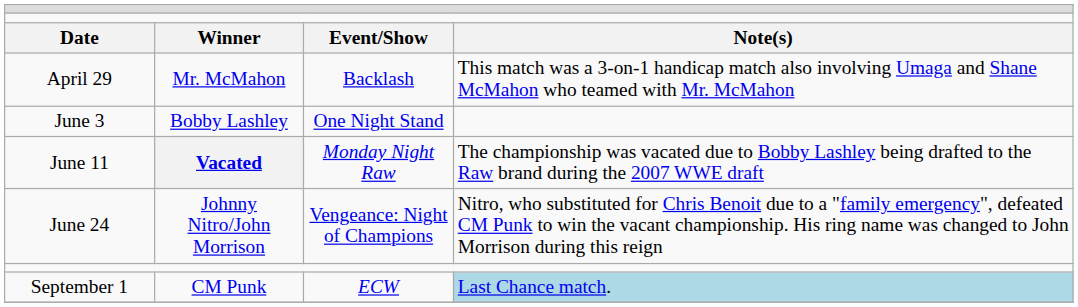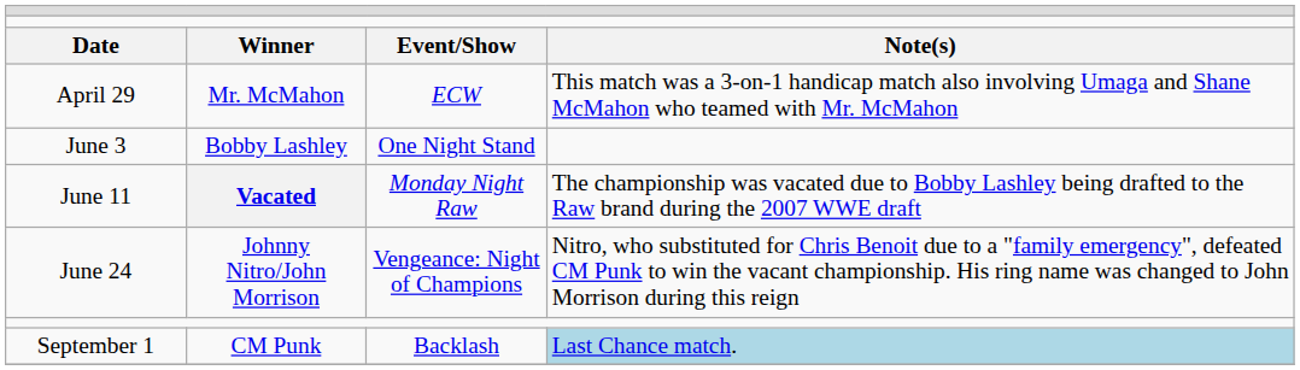 <table class="wikitable" style="text-align:center; width:100%;">
 <tr style="background:#ddd;">
 <td colspan="5"></td>
 </tr>
 <tr>
 <td colspan="5"><strong></strong></td>
 </tr>
 <tr>
 <th width=14%>Date</th>
 <th width=14%>Winner</th>
 <th width=14%>Event/Show</th>
 <th width=58%>Note(s)</th>
 </tr>
 <tr>
 <td>April 29</td>
 <td><a href='#'>Mr. McMahon</a></td>
-<td><a href='#'>Backlash</a></td>
+<td><em><a href='#'>ECW</a></em></td>
 <td align=left>This match was a 3-on-1 handicap match also involving <a href='#'>Umaga</a> and <a href='#'>Shane McMahon</a> who teamed with <a href='#'>Mr. McMahon</a></td>
 </tr>
 <tr>
 <td>June 3</td>
 <td><a href='#'>Bobby Lashley</a></td>
 <td><a href='#'>One Night Stand</a></td>
 <td></td>
 </tr>
 <tr>
 <td>June 11</td>
 <th><a href='#'>Vacated</a></th>
 <td><em><a href='#'>Monday Night Raw</a></em></td>
 <td align=left>The championship was vacated due to <a href='#'>Bobby Lashley</a> being drafted to the <a href='#'>Raw</a> brand during the <a href='#'>2007 WWE draft</a></td>
 </tr>
 <tr>
 <td>June 24</td>
 <td><a href='#'>Johnny Nitro/John Morrison</a></td>
 <td><a href='#'>Vengeance: Night of Champions</a></td>
 <td align=left>Nitro, who substituted for <a href='#'>Chris Benoit</a> due to a "<a href='#'>family emergency</a>", defeated <a href='#'>CM Punk</a> to win the vacant championship. His ring name was changed to John Morrison during this reign</td>
 </tr>
 <tr>
 <td colspan="5"></td>
 </tr>
 <tr>
 <td>September 1<br></td>
 <td><a href='#'>CM Punk</a></td>
-<td><em><a href='#'>ECW</a></em></td>
+<td><a href='#'>Backlash</a></td>
 <td align=left style="background: lightblue;"><a href='#'>Last Chance match</a>.</td>
 </tr>
 <tr>
 </tr>
 </table>
